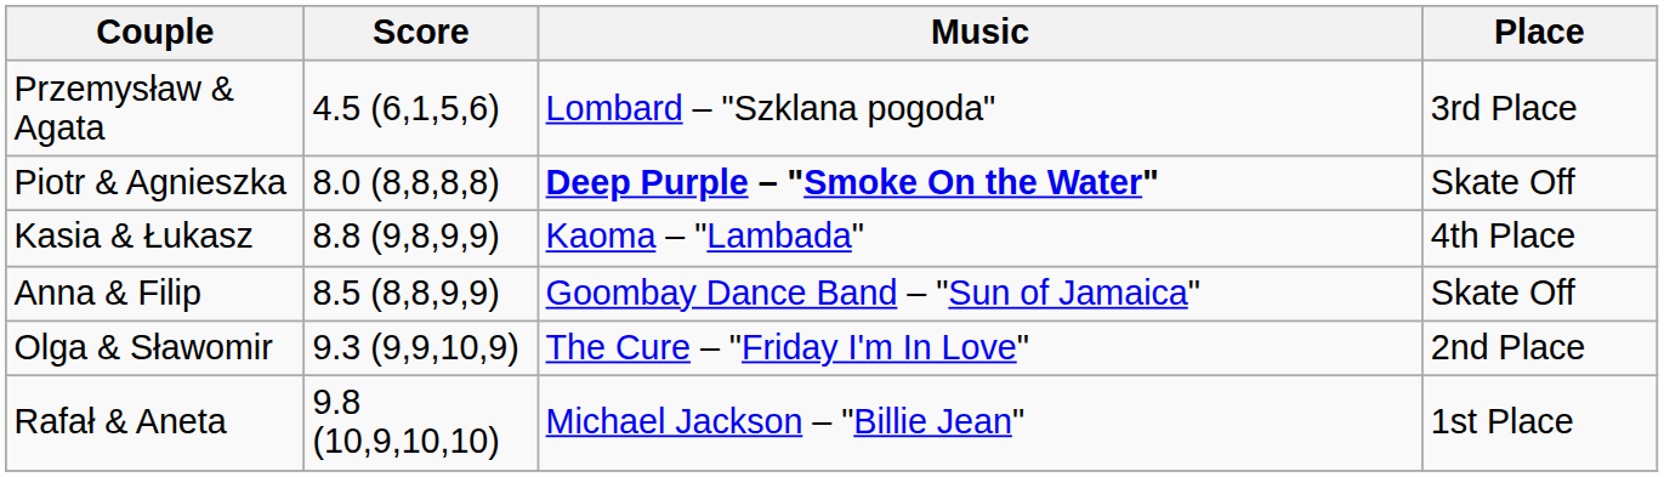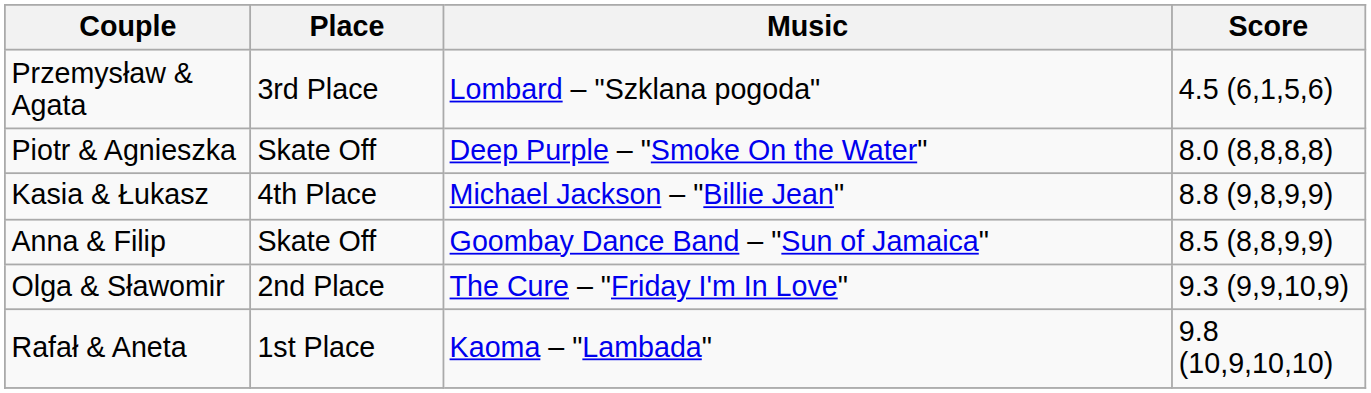 <table class="wikitable">
 <tr>
 <th style="width:130px;">Couple</th>
+<th style="width:100px;">Place</th>
+<th style="width:400px;">Music</th>
 <th style="width:100px;">Score</th>
-<th style="width:400px;">Music</th>
-<th style="width:100px;">Place</th>
 </tr>
 <tr>
 <td rowspan="1">Przemysław & Agata</td>
+<td rowspan="1">3rd Place</td>
+<td><a href='#'>Lombard</a> – "Szklana pogoda"</td>
 <td>4.5 (6,1,5,6)</td>
-<td><a href='#'>Lombard</a> – "Szklana pogoda"</td>
-<td rowspan="1">3rd Place</td>
 </tr>
 <tr>
 <td rowspan="1">Piotr & Agnieszka</td>
+<td rowspan="1">Skate Off</td>
+<td><a href='#'>Deep Purple</a> – "<a href='#'>Smoke On the Water</a>"</td>
 <td>8.0 (8,8,8,8)</td>
-<td><strong><a href='#'>Deep Purple</a> – "<a href='#'>Smoke On the Water</a>"</strong></td>
-<td rowspan="1">Skate Off</td>
 </tr>
 <tr>
 <td rowspan="1">Kasia & Łukasz</td>
+<td rowspan="1">4th Place</td>
+<td><a href='#'>Michael Jackson</a> – "<a href='#'>Billie Jean</a>"</td>
 <td>8.8 (9,8,9,9)</td>
-<td><a href='#'>Kaoma</a> – "<a href='#'>Lambada</a>"</td>
-<td rowspan="1">4th Place</td>
 </tr>
 <tr>
 <td rowspan="1">Anna & Filip</td>
+<td rowspan="1">Skate Off</td>
+<td><a href='#'>Goombay Dance Band</a> – "<a href='#'>Sun of Jamaica</a>"</td>
 <td>8.5 (8,8,9,9)</td>
-<td><a href='#'>Goombay Dance Band</a> – "<a href='#'>Sun of Jamaica</a>"</td>
-<td rowspan="1">Skate Off</td>
 </tr>
 <tr>
 <td rowspan="1">Olga & Sławomir</td>
+<td rowspan="1">2nd Place</td>
+<td><a href='#'>The Cure</a> – "<a href='#'>Friday I'm In Love</a>"</td>
 <td>9.3 (9,9,10,9)</td>
-<td><a href='#'>The Cure</a> – "<a href='#'>Friday I'm In Love</a>"</td>
-<td rowspan="1">2nd Place</td>
 </tr>
 <tr>
 <td rowspan="1">Rafał & Aneta</td>
+<td rowspan="1">1st Place</td>
+<td><a href='#'>Kaoma</a> – "<a href='#'>Lambada</a>"</td>
 <td>9.8 (10,9,10,10)</td>
-<td><a href='#'>Michael Jackson</a> – "<a href='#'>Billie Jean</a>"</td>
-<td rowspan="1">1st Place</td>
 </tr>
 </table>
